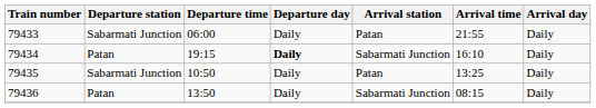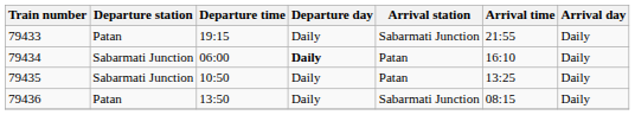 <table class="wikitable">
 <tr>
 <th>Train number</th>
 <th>Departure station</th>
 <th>Departure time</th>
 <th>Departure day</th>
 <th>Arrival station</th>
 <th>Arrival time</th>
 <th>Arrival day</th>
 </tr>
 <tr>
 <td>79433</td>
+<td>Patan</td>
+<td>19:15</td>
+<td>Daily</td>
 <td>Sabarmati Junction</td>
-<td>06:00</td>
-<td>Daily</td>
-<td>Patan</td>
 <td>21:55</td>
 <td>Daily</td>
 </tr>
 <tr>
 <td>79434</td>
+<td>Sabarmati Junction</td>
+<td>06:00</td>
+<td><strong>Daily</strong></td>
 <td>Patan</td>
-<td>19:15</td>
-<td><strong>Daily</strong></td>
-<td>Sabarmati Junction</td>
 <td>16:10</td>
 <td>Daily</td>
 </tr>
 <tr>
 <td>79435</td>
 <td>Sabarmati Junction</td>
 <td>10:50</td>
 <td>Daily</td>
 <td>Patan</td>
 <td>13:25</td>
 <td>Daily</td>
 </tr>
 <tr>
 <td>79436</td>
 <td>Patan</td>
 <td>13:50</td>
 <td>Daily</td>
 <td>Sabarmati Junction</td>
 <td>08:15</td>
 <td>Daily</td>
 </tr>
 <tr>
 </tr>
 </table>
